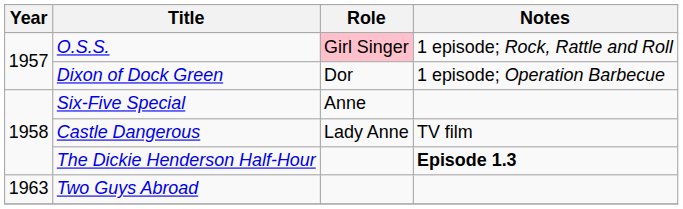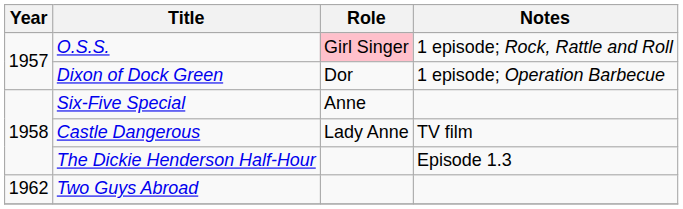 <table class="wikitable sortable">
 <tr>
 <th>Year</th>
 <th>Title</th>
 <th>Role</th>
 <th class="unsortable">Notes</th>
 </tr>
 <tr>
 <td rowspan="2">1957</td>
 <td><em><a href='#'>O.S.S.</a></em></td>
 <td style="background: pink;">Girl Singer</td>
 <td>1 episode; <em>Rock, Rattle and Roll</em></td>
 </tr>
 <tr>
 <td><em><a href='#'>Dixon of Dock Green</a></em></td>
 <td>Dor</td>
 <td>1 episode; <em>Operation Barbecue</em></td>
 </tr>
 <tr>
 <td rowspan="3">1958</td>
 <td><em><a href='#'>Six-Five Special</a></em></td>
 <td>Anne</td>
 <td></td>
 </tr>
 <tr>
 <td><em><a href='#'>Castle Dangerous</a></em></td>
 <td>Lady Anne</td>
 <td>TV film</td>
 </tr>
 <tr>
 <td><em><a href='#'>The Dickie Henderson Half-Hour</a></em></td>
 <td></td>
-<td><strong>Episode 1.3</strong></td>
+<td>Episode 1.3</td>
 </tr>
 <tr>
-<td>1963</td>
+<td>1962</td>
 <td><em><a href='#'>Two Guys Abroad</a></em></td>
 <td></td>
 <td></td>
 </tr>
 <tr>
 </tr>
 </table>
